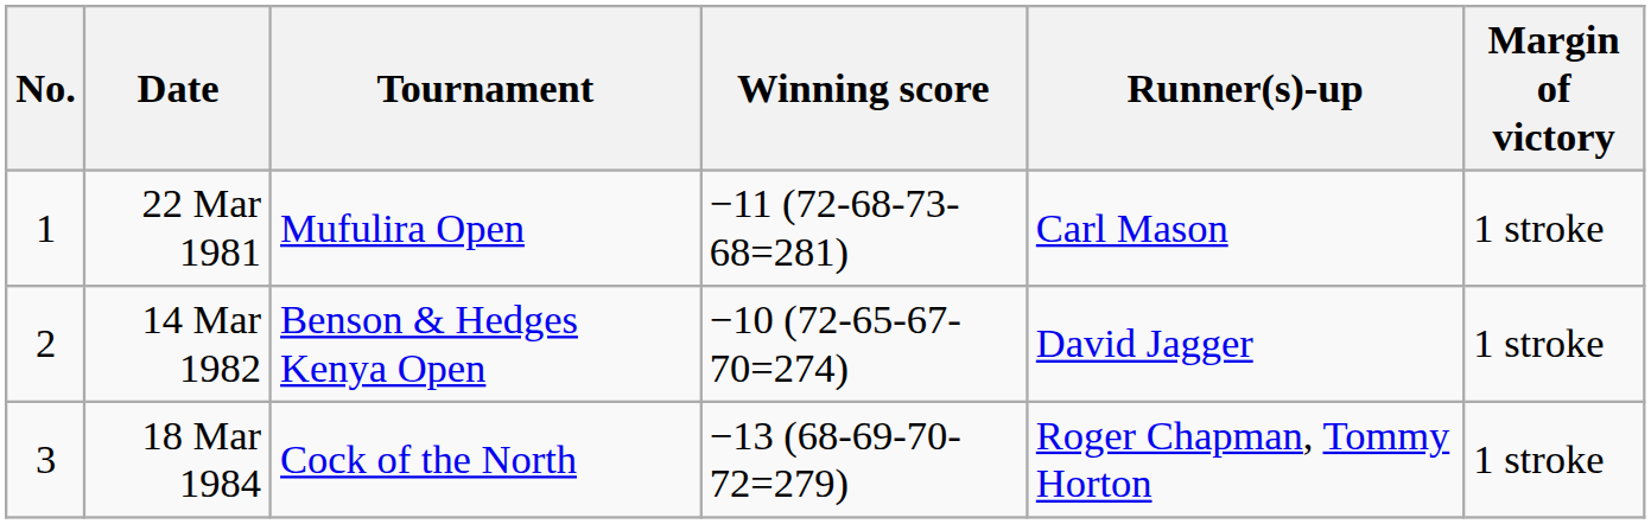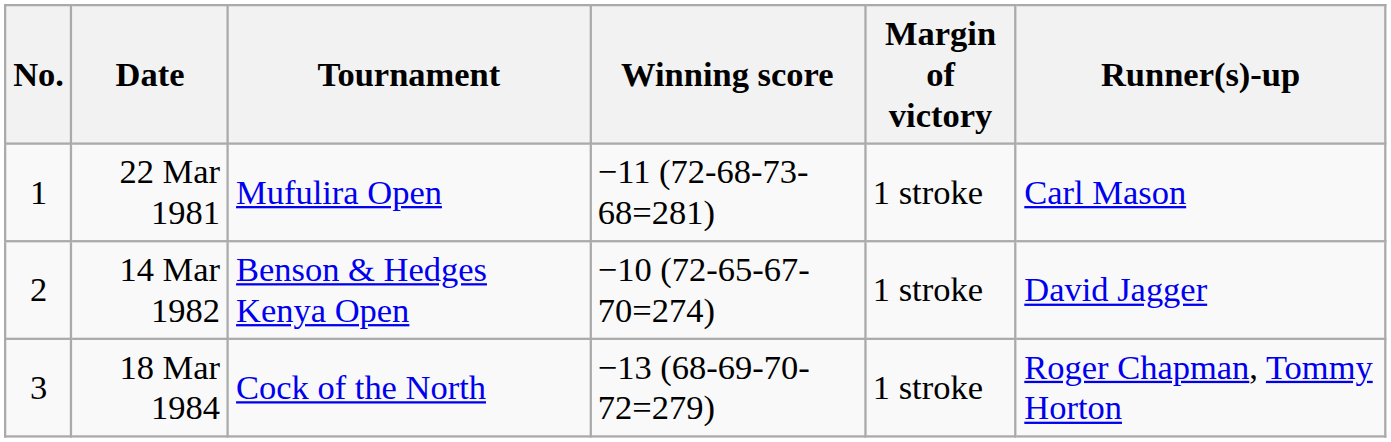 <table class="wikitable" style="font-size:95%;">
 <tr>
 <th>No.</th>
 <th>Date</th>
 <th>Tournament</th>
 <th>Winning score</th>
+<th>Margin of<br>victory</th>
 <th>Runner(s)-up</th>
-<th>Margin of<br>victory</th>
 </tr>
 <tr>
 <td align=center>1</td>
 <td align=right>22 Mar 1981</td>
 <td><a href='#'>Mufulira Open</a></td>
 <td>−11 (72-68-73-68=281)</td>
+<td>1 stroke</td>
 <td> <a href='#'>Carl Mason</a></td>
-<td>1 stroke</td>
 </tr>
 <tr>
 <td align=center>2</td>
 <td align=right>14 Mar 1982</td>
 <td><a href='#'>Benson & Hedges Kenya Open</a></td>
 <td>−10 (72-65-67-70=274)</td>
+<td>1 stroke</td>
 <td> <a href='#'>David Jagger</a></td>
-<td>1 stroke</td>
 </tr>
 <tr>
 <td align=center>3</td>
 <td align=right>18 Mar 1984</td>
 <td><a href='#'>Cock of the North</a></td>
 <td>−13 (68-69-70-72=279)</td>
+<td>1 stroke</td>
 <td> <a href='#'>Roger Chapman</a>,  <a href='#'>Tommy Horton</a></td>
-<td>1 stroke</td>
 </tr>
 </table>
